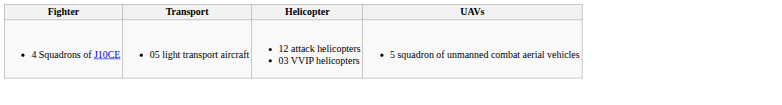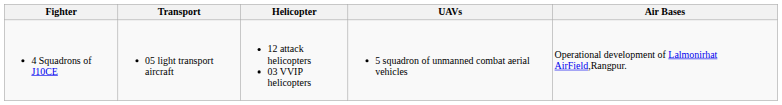 <table class="wikitable">
 <tr>
 <th>Fighter</th>
 <th>Transport</th>
 <th>Helicopter</th>
 <th>UAVs</th>
+<th>Air Bases</th>
 </tr>
 <tr>
 <td><br><ul><li>4 Squadrons of <a href='#'>J10CE</a></li></ul></td>
 <td><br><ul><li>05 light transport aircraft</li></ul></td>
 <td><br><ul><li>12 attack helicopters</li><li>03 VVIP helicopters</li></ul></td>
 <td><br><ul><li>5 squadron of unmanned combat aerial vehicles</li></ul></td>
+<td>Operational development of <a href='#'>Lalmonirhat AirField</a>,Rangpur.</td>
 </tr>
 </table>
